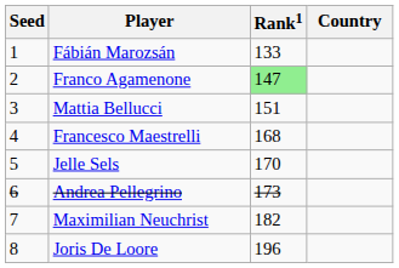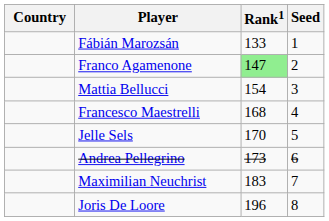 <table class="sortable wikitable">
 <tr>
-<th>Seed</th>
+<th width="70">Country</th>
 <th width="175">Player</th>
 <th>Rank<sup>1</sup></th>
-<th width="70">Country</th>
+<th>Seed</th>
 </tr>
 <tr>
-<td>1</td>
+<td></td>
 <td><a href='#'>Fábián Marozsán</a></td>
 <td>133</td>
-<td></td>
+<td>1</td>
 </tr>
 <tr>
-<td>2</td>
+<td></td>
 <td><a href='#'>Franco Agamenone</a></td>
 <td style="background: lightgreen;">147</td>
-<td></td>
+<td>2</td>
 </tr>
 <tr>
+<td></td>
+<td><a href='#'>Mattia Bellucci</a></td>
+<td>154</td>
 <td>3</td>
-<td><a href='#'>Mattia Bellucci</a></td>
-<td>151</td>
-<td></td>
 </tr>
 <tr>
-<td>4</td>
+<td></td>
 <td><a href='#'>Francesco Maestrelli</a></td>
 <td>168</td>
-<td></td>
+<td>4</td>
 </tr>
 <tr>
-<td>5</td>
+<td></td>
 <td><a href='#'>Jelle Sels</a></td>
 <td>170</td>
-<td></td>
+<td>5</td>
 </tr>
 <tr>
-<td><s>6</s></td>
+<td><s></s></td>
 <td><s><a href='#'>Andrea Pellegrino</a></s></td>
 <td><s>173</s></td>
-<td><s></s></td>
+<td><s>6</s></td>
 </tr>
 <tr>
+<td></td>
+<td><a href='#'>Maximilian Neuchrist</a></td>
+<td>183</td>
 <td>7</td>
-<td><a href='#'>Maximilian Neuchrist</a></td>
-<td>182</td>
-<td></td>
 </tr>
 <tr>
-<td>8</td>
+<td></td>
 <td><a href='#'>Joris De Loore</a></td>
 <td>196</td>
-<td></td>
+<td>8</td>
 </tr>
 </table>
